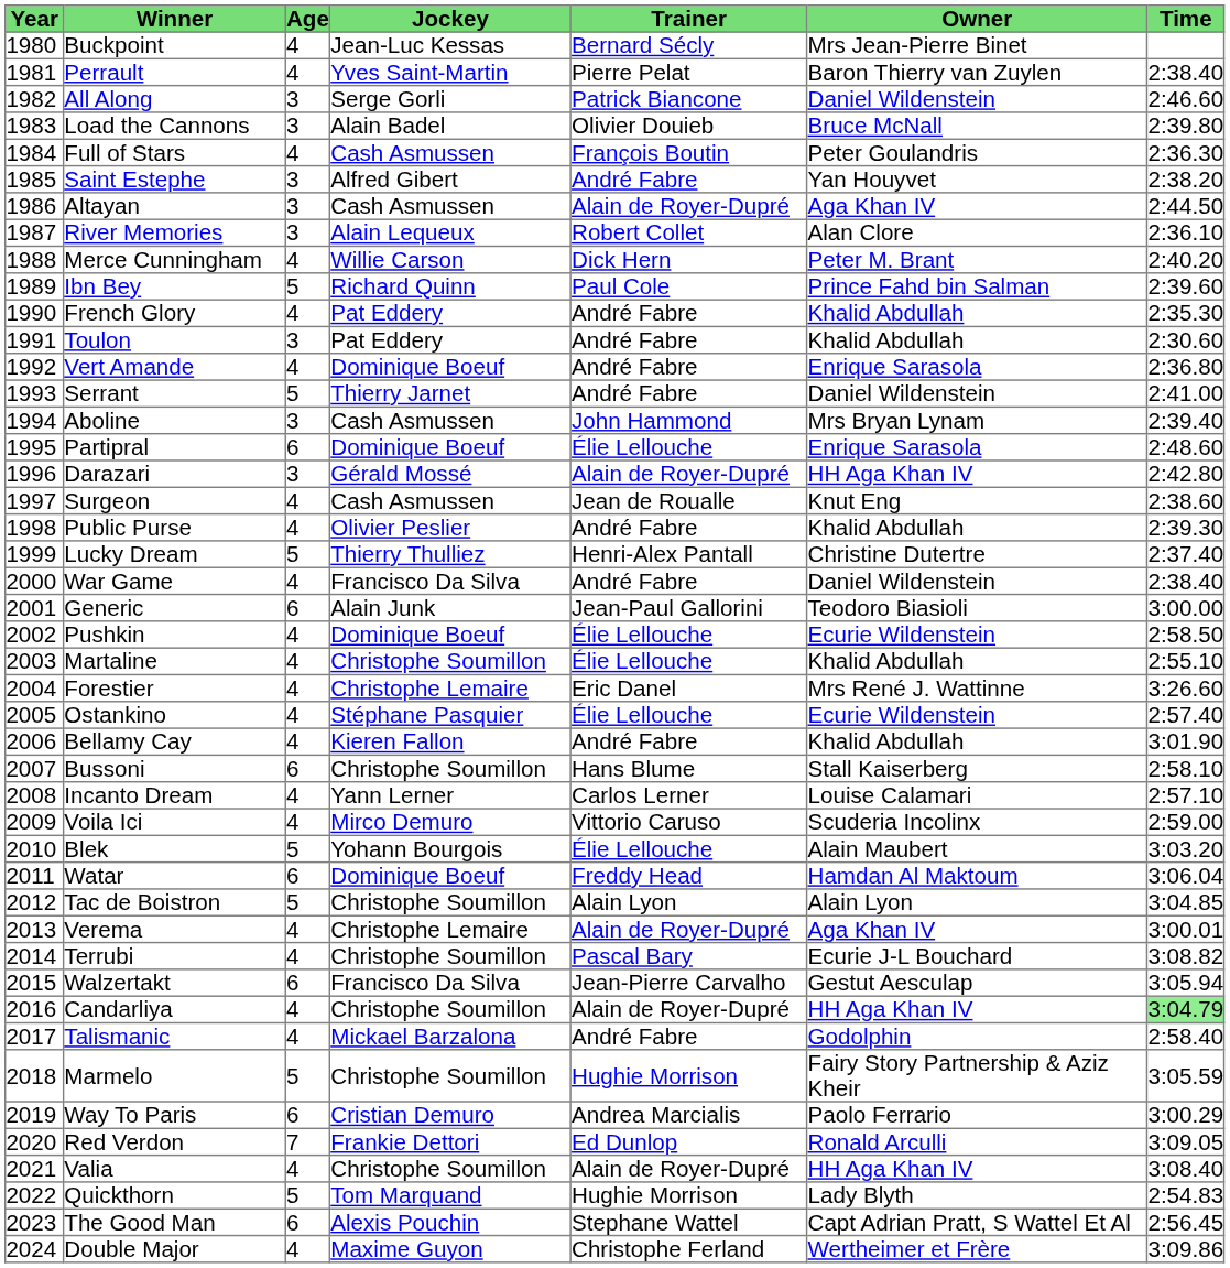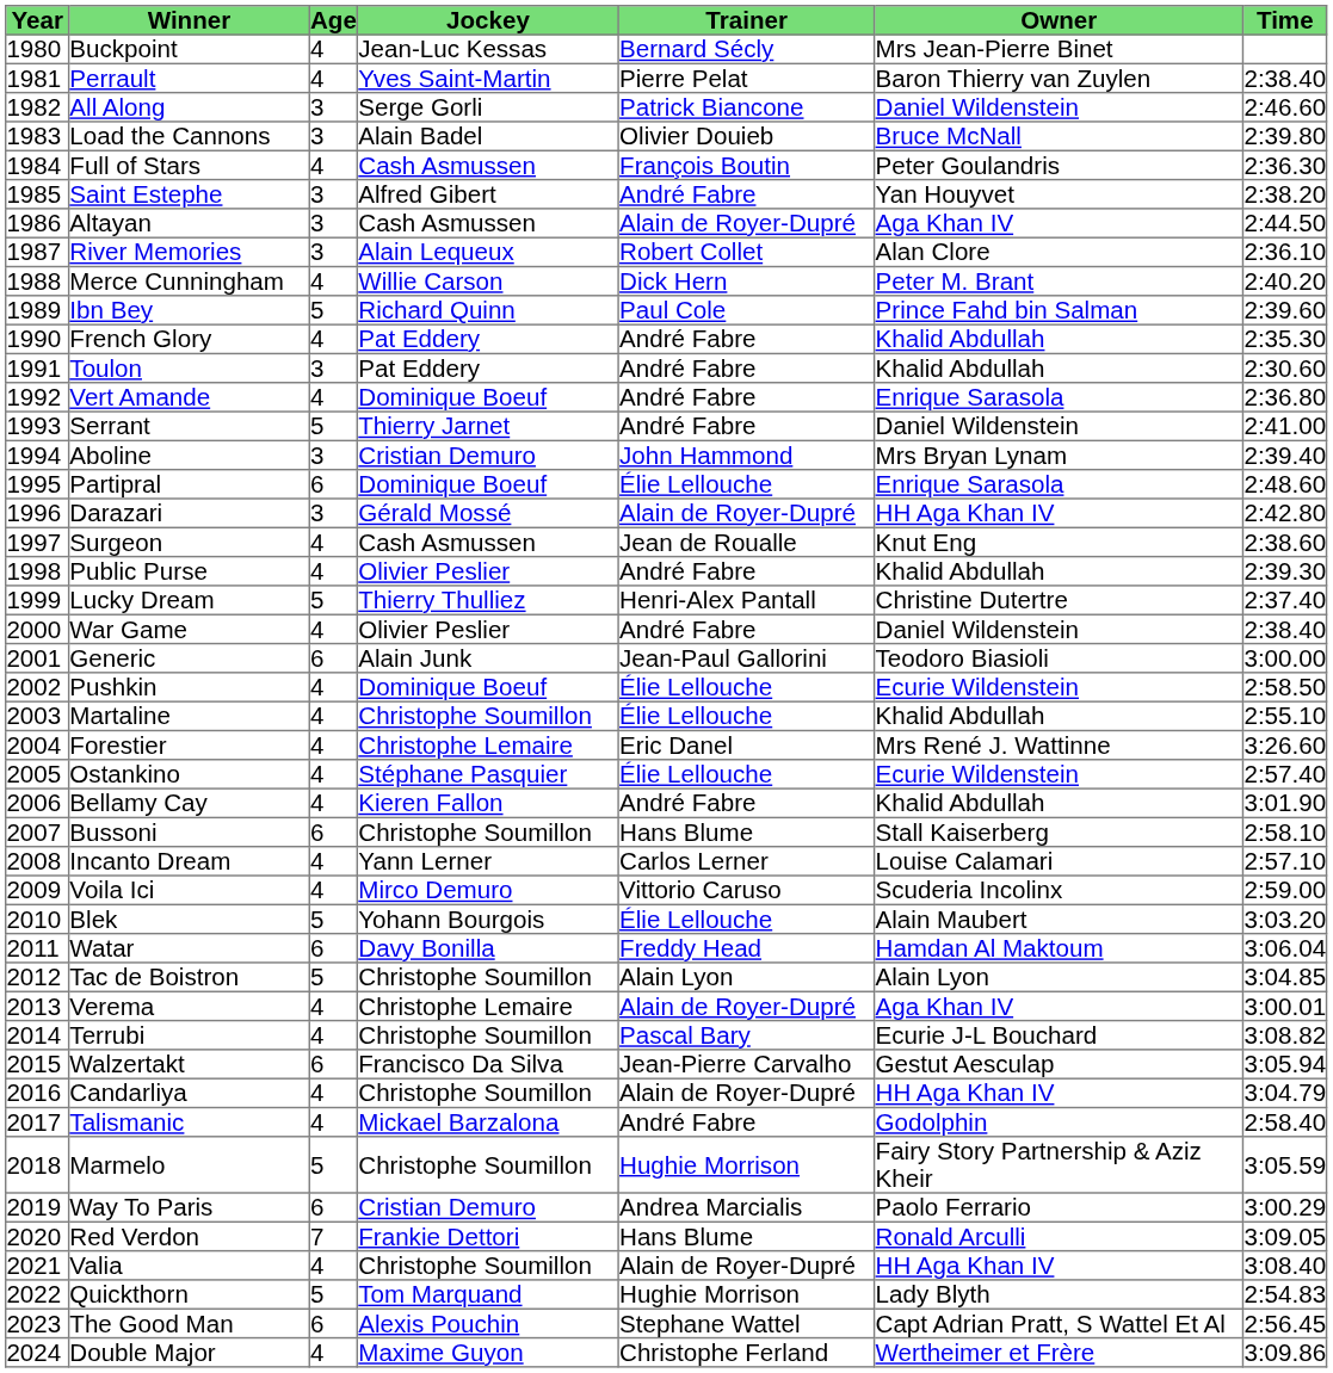 <table class = "sortable" | border="1" cellpadding="0" style="border-collapse: collapse; font-size:90%">
 <tr bgcolor="#77dd77" align="center">
 <th width="36px"><strong>Year</strong><br></th>
 <th width="140px"><strong>Winner</strong><br></th>
 <th><strong>Age</strong><br></th>
 <th width="152px"><strong>Jockey</strong><br></th>
 <th width="149px"><strong>Trainer</strong><br></th>
 <th width="215px"><strong>Owner</strong><br></th>
 <th><strong>Time</strong><br></th>
 </tr>
 <tr>
 <td>1980</td>
 <td>Buckpoint</td>
 <td>4</td>
 <td>Jean-Luc Kessas</td>
 <td><a href='#'>Bernard Sécly</a></td>
 <td>Mrs Jean-Pierre Binet</td>
 <td></td>
 </tr>
 <tr>
 <td>1981</td>
 <td><a href='#'>Perrault</a></td>
 <td>4</td>
 <td><a href='#'>Yves Saint-Martin</a></td>
 <td>Pierre Pelat</td>
 <td>Baron Thierry van Zuylen</td>
 <td>2:38.40</td>
 </tr>
 <tr>
 <td>1982</td>
 <td><a href='#'>All Along</a></td>
 <td>3</td>
 <td>Serge Gorli</td>
 <td><a href='#'>Patrick Biancone</a></td>
 <td><a href='#'>Daniel Wildenstein</a></td>
 <td>2:46.60</td>
 </tr>
 <tr>
 <td>1983</td>
 <td>Load the Cannons</td>
 <td>3</td>
 <td>Alain Badel</td>
 <td>Olivier Douieb</td>
 <td><a href='#'>Bruce McNall</a></td>
 <td>2:39.80</td>
 </tr>
 <tr>
 <td>1984</td>
 <td>Full of Stars</td>
 <td>4</td>
 <td><a href='#'>Cash Asmussen</a></td>
 <td><a href='#'>François Boutin</a></td>
 <td>Peter Goulandris</td>
 <td>2:36.30</td>
 </tr>
 <tr>
 <td>1985</td>
 <td><a href='#'>Saint Estephe</a></td>
 <td>3</td>
 <td>Alfred Gibert</td>
 <td><a href='#'>André Fabre</a></td>
 <td>Yan Houyvet</td>
 <td>2:38.20</td>
 </tr>
 <tr>
 <td>1986</td>
 <td>Altayan</td>
 <td>3</td>
 <td>Cash Asmussen</td>
 <td><a href='#'>Alain de Royer-Dupré</a></td>
 <td><a href='#'>Aga Khan IV</a></td>
 <td>2:44.50</td>
 </tr>
 <tr>
 <td>1987</td>
 <td><a href='#'>River Memories</a></td>
 <td>3</td>
 <td><a href='#'>Alain Lequeux</a></td>
 <td><a href='#'>Robert Collet</a></td>
 <td>Alan Clore</td>
 <td>2:36.10</td>
 </tr>
 <tr>
 <td>1988</td>
 <td>Merce Cunningham</td>
 <td>4</td>
 <td><a href='#'>Willie Carson</a></td>
 <td><a href='#'>Dick Hern</a></td>
 <td><a href='#'>Peter M. Brant</a></td>
 <td>2:40.20</td>
 </tr>
 <tr>
 <td>1989</td>
 <td><a href='#'>Ibn Bey</a></td>
 <td>5</td>
 <td><a href='#'>Richard Quinn</a></td>
 <td><a href='#'>Paul Cole</a></td>
 <td><a href='#'>Prince Fahd bin Salman</a></td>
 <td>2:39.60</td>
 </tr>
 <tr>
 <td>1990</td>
 <td>French Glory</td>
 <td>4</td>
 <td><a href='#'>Pat Eddery</a></td>
 <td>André Fabre</td>
 <td><a href='#'>Khalid Abdullah</a></td>
 <td>2:35.30</td>
 </tr>
 <tr>
 <td>1991</td>
 <td><a href='#'>Toulon</a></td>
 <td>3</td>
 <td>Pat Eddery</td>
 <td>André Fabre</td>
 <td>Khalid Abdullah</td>
 <td>2:30.60</td>
 </tr>
 <tr>
 <td>1992</td>
 <td><a href='#'>Vert Amande</a></td>
 <td>4</td>
 <td><a href='#'>Dominique Boeuf</a></td>
 <td>André Fabre</td>
 <td><a href='#'>Enrique Sarasola</a></td>
 <td>2:36.80</td>
 </tr>
 <tr>
 <td>1993</td>
 <td>Serrant</td>
 <td>5</td>
 <td><a href='#'>Thierry Jarnet</a></td>
 <td>André Fabre</td>
 <td>Daniel Wildenstein</td>
 <td>2:41.00</td>
 </tr>
 <tr>
 <td>1994</td>
 <td>Aboline</td>
 <td>3</td>
-<td>Cash Asmussen</td>
+<td><a href='#'>Cristian Demuro</a></td>
 <td><a href='#'>John Hammond</a></td>
 <td>Mrs Bryan Lynam</td>
 <td>2:39.40</td>
 </tr>
 <tr>
 <td>1995</td>
 <td>Partipral</td>
 <td>6</td>
 <td><a href='#'>Dominique Boeuf</a></td>
 <td><a href='#'>Élie Lellouche</a></td>
 <td><a href='#'>Enrique Sarasola</a></td>
 <td>2:48.60</td>
 </tr>
 <tr>
 <td>1996</td>
 <td>Darazari</td>
 <td>3</td>
 <td><a href='#'>Gérald Mossé</a></td>
 <td><a href='#'>Alain de Royer-Dupré</a></td>
 <td><a href='#'>HH Aga Khan IV</a></td>
 <td>2:42.80</td>
 </tr>
 <tr>
 <td>1997</td>
 <td>Surgeon</td>
 <td>4</td>
 <td>Cash Asmussen</td>
 <td>Jean de Roualle</td>
 <td>Knut Eng</td>
 <td>2:38.60</td>
 </tr>
 <tr>
 <td>1998</td>
 <td>Public Purse</td>
 <td>4</td>
 <td><a href='#'>Olivier Peslier</a></td>
 <td>André Fabre</td>
 <td>Khalid Abdullah</td>
 <td>2:39.30</td>
 </tr>
 <tr>
 <td>1999</td>
 <td>Lucky Dream</td>
 <td>5</td>
 <td><a href='#'>Thierry Thulliez</a></td>
 <td>Henri-Alex Pantall</td>
 <td>Christine Dutertre</td>
 <td>2:37.40</td>
 </tr>
 <tr>
 <td>2000</td>
 <td>War Game</td>
 <td>4</td>
-<td>Francisco Da Silva</td>
+<td>Olivier Peslier</td>
 <td>André Fabre</td>
 <td>Daniel Wildenstein</td>
 <td>2:38.40</td>
 </tr>
 <tr>
 <td>2001</td>
 <td>Generic</td>
 <td>6</td>
 <td>Alain Junk</td>
 <td>Jean-Paul Gallorini</td>
 <td>Teodoro Biasioli</td>
 <td>3:00.00</td>
 </tr>
 <tr>
 <td>2002</td>
 <td>Pushkin</td>
 <td>4</td>
 <td><a href='#'>Dominique Boeuf</a></td>
 <td><a href='#'>Élie Lellouche</a></td>
 <td><a href='#'>Ecurie Wildenstein</a></td>
 <td>2:58.50</td>
 </tr>
 <tr>
 <td>2003</td>
 <td>Martaline</td>
 <td>4</td>
 <td><a href='#'>Christophe Soumillon</a></td>
 <td><a href='#'>Élie Lellouche</a></td>
 <td>Khalid Abdullah</td>
 <td>2:55.10</td>
 </tr>
 <tr>
 <td>2004</td>
 <td>Forestier</td>
 <td>4</td>
 <td><a href='#'>Christophe Lemaire</a></td>
 <td>Eric Danel</td>
 <td>Mrs René J. Wattinne</td>
 <td>3:26.60</td>
 </tr>
 <tr>
 <td>2005</td>
 <td>Ostankino</td>
 <td>4</td>
 <td><a href='#'>Stéphane Pasquier</a></td>
 <td><a href='#'>Élie Lellouche</a></td>
 <td><a href='#'>Ecurie Wildenstein</a></td>
 <td>2:57.40</td>
 </tr>
 <tr>
 <td>2006</td>
 <td>Bellamy Cay</td>
 <td>4</td>
 <td><a href='#'>Kieren Fallon</a></td>
 <td>André Fabre</td>
 <td>Khalid Abdullah</td>
 <td>3:01.90</td>
 </tr>
 <tr>
 <td>2007</td>
 <td>Bussoni</td>
 <td>6</td>
 <td>Christophe Soumillon</td>
 <td>Hans Blume</td>
 <td>Stall Kaiserberg</td>
 <td>2:58.10</td>
 </tr>
 <tr>
 <td>2008</td>
 <td>Incanto Dream</td>
 <td>4</td>
 <td>Yann Lerner</td>
 <td>Carlos Lerner</td>
 <td>Louise Calamari</td>
 <td>2:57.10</td>
 </tr>
 <tr>
 <td>2009</td>
 <td>Voila Ici</td>
 <td>4</td>
 <td><a href='#'>Mirco Demuro</a></td>
 <td>Vittorio Caruso</td>
 <td>Scuderia Incolinx</td>
 <td>2:59.00</td>
 </tr>
 <tr>
 <td>2010</td>
 <td>Blek</td>
 <td>5</td>
 <td>Yohann Bourgois</td>
 <td><a href='#'>Élie Lellouche</a></td>
 <td>Alain Maubert</td>
 <td>3:03.20</td>
 </tr>
 <tr>
 <td>2011</td>
 <td>Watar</td>
 <td>6</td>
-<td><a href='#'>Dominique Boeuf</a></td>
+<td><a href='#'>Davy Bonilla</a></td>
 <td><a href='#'>Freddy Head</a></td>
 <td><a href='#'>Hamdan Al Maktoum</a></td>
 <td>3:06.04</td>
 </tr>
 <tr>
 <td>2012</td>
 <td>Tac de Boistron</td>
 <td>5</td>
 <td>Christophe Soumillon</td>
 <td>Alain Lyon</td>
 <td>Alain Lyon</td>
 <td>3:04.85</td>
 </tr>
 <tr>
 <td>2013</td>
 <td>Verema</td>
 <td>4</td>
 <td>Christophe Lemaire</td>
 <td><a href='#'>Alain de Royer-Dupré</a></td>
 <td><a href='#'>Aga Khan IV</a></td>
 <td>3:00.01</td>
 </tr>
 <tr>
 <td>2014</td>
 <td>Terrubi</td>
 <td>4</td>
 <td>Christophe Soumillon</td>
 <td><a href='#'>Pascal Bary</a></td>
 <td>Ecurie J-L Bouchard </td>
 <td>3:08.82</td>
 </tr>
 <tr>
 <td>2015</td>
 <td>Walzertakt</td>
 <td>6</td>
 <td>Francisco Da Silva</td>
 <td>Jean-Pierre Carvalho</td>
 <td>Gestut Aesculap</td>
 <td>3:05.94</td>
 </tr>
 <tr>
 <td>2016</td>
 <td>Candarliya</td>
 <td>4</td>
 <td>Christophe Soumillon</td>
 <td>Alain de Royer-Dupré</td>
 <td><a href='#'>HH Aga Khan IV</a></td>
-<td style="background: lightgreen;">3:04.79</td>
+<td>3:04.79</td>
 </tr>
 <tr>
 <td>2017</td>
 <td><a href='#'>Talismanic</a></td>
 <td>4</td>
 <td><a href='#'>Mickael Barzalona</a></td>
 <td>André Fabre</td>
 <td><a href='#'>Godolphin</a></td>
 <td>2:58.40</td>
 </tr>
 <tr>
 <td>2018</td>
 <td>Marmelo</td>
 <td>5</td>
 <td>Christophe Soumillon</td>
 <td><a href='#'>Hughie Morrison</a></td>
 <td>Fairy Story Partnership & Aziz Kheir</td>
 <td>3:05.59</td>
 </tr>
 <tr>
 <td>2019</td>
 <td>Way To Paris</td>
 <td>6</td>
 <td><a href='#'>Cristian Demuro</a></td>
 <td>Andrea Marcialis</td>
 <td>Paolo Ferrario</td>
 <td>3:00.29</td>
 </tr>
 <tr>
 <td>2020</td>
 <td>Red Verdon</td>
 <td>7</td>
 <td><a href='#'>Frankie Dettori</a></td>
-<td><a href='#'>Ed Dunlop</a></td>
+<td>Hans Blume</td>
 <td><a href='#'>Ronald Arculli</a></td>
 <td>3:09.05</td>
 </tr>
 <tr>
 <td>2021</td>
 <td>Valia</td>
 <td>4</td>
 <td>Christophe Soumillon</td>
 <td>Alain de Royer-Dupré</td>
 <td><a href='#'>HH Aga Khan IV</a></td>
 <td>3:08.40</td>
 </tr>
 <tr>
 <td>2022</td>
 <td>Quickthorn</td>
 <td>5</td>
 <td><a href='#'>Tom Marquand</a></td>
 <td>Hughie Morrison</td>
 <td>Lady Blyth</td>
 <td>2:54.83</td>
 </tr>
 <tr>
 <td>2023</td>
 <td>The Good Man</td>
 <td>6</td>
 <td><a href='#'>Alexis Pouchin</a></td>
 <td>Stephane Wattel</td>
 <td>Capt Adrian Pratt, S Wattel Et Al</td>
 <td>2:56.45</td>
 </tr>
 <tr>
 <td>2024</td>
 <td>Double Major</td>
 <td>4</td>
 <td><a href='#'>Maxime Guyon</a></td>
 <td>Christophe Ferland</td>
 <td><a href='#'>Wertheimer et Frère</a></td>
 <td>3:09.86</td>
 </tr>
 </table>
